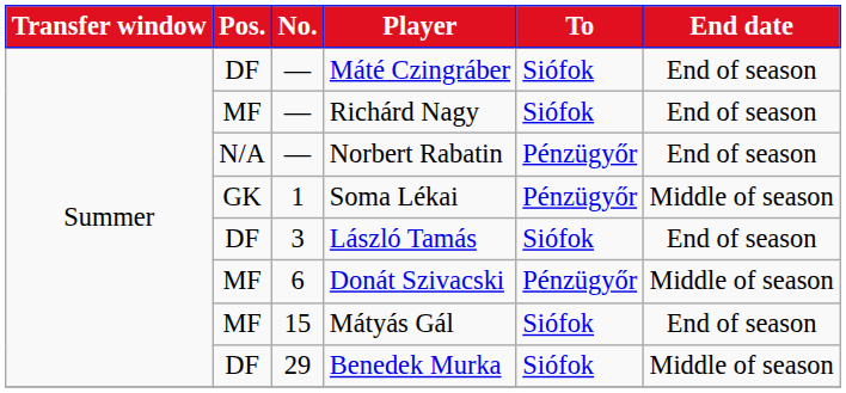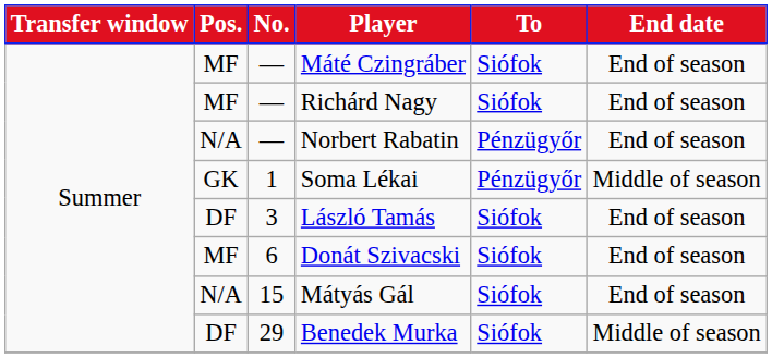 <table class="wikitable plainrowheaders sortable">
 <tr>
 <th style="background-color:#E01020;color:white;border:1px solid #0E22E9">Transfer window</th>
 <th style="background-color:#E01020;color:white;border:1px solid #0E22E9">Pos.</th>
 <th style="background-color:#E01020;color:white;border:1px solid #0E22E9">No.</th>
 <th style="background-color:#E01020;color:white;border:1px solid #0E22E9">Player</th>
 <th style="background-color:#E01020;color:white;border:1px solid #0E22E9">To</th>
 <th style="background-color:#E01020;color:white;border:1px solid #0E22E9">End date</th>
 </tr>
 <tr>
 <td rowspan="8" style="text-align:center;">Summer</td>
-<td style="text-align:center;">DF</td>
+<td style="text-align:center;">MF</td>
 <td style="text-align:center;">—</td>
 <td style="text-align:left;"> <a href='#'>Máté Czingráber</a></td>
 <td style="text-align:left;"><a href='#'>Siófok</a></td>
 <td style="text-align:center;">End of season</td>
 </tr>
 <tr>
 <td style="text-align:center;">MF</td>
 <td style="text-align:center;">—</td>
 <td style="text-align:left;"> Richárd Nagy</td>
 <td style="text-align:left;"><a href='#'>Siófok</a></td>
 <td style="text-align:center;">End of season</td>
 </tr>
 <tr>
 <td style="text-align:center;">N/A</td>
 <td style="text-align:center;">—</td>
 <td style="text-align:left;"> Norbert Rabatin</td>
 <td style="text-align:left;"><a href='#'>Pénzügyőr</a></td>
 <td style="text-align:center;">End of season</td>
 </tr>
 <tr>
 <td style="text-align:center;">GK</td>
 <td style="text-align:center;">1</td>
 <td style="text-align:left;"> Soma Lékai</td>
 <td style="text-align:left;"><a href='#'>Pénzügyőr</a></td>
 <td style="text-align:center;">Middle of season</td>
 </tr>
 <tr>
 <td style="text-align:center;">DF</td>
 <td style="text-align:center;">3</td>
 <td style="text-align:left;"> <a href='#'>László Tamás</a></td>
 <td style="text-align:left;"><a href='#'>Siófok</a></td>
 <td style="text-align:center;">End of season</td>
 </tr>
 <tr>
 <td style="text-align:center;">MF</td>
 <td style="text-align:center;">6</td>
 <td style="text-align:left;"> <a href='#'>Donát Szivacski</a></td>
-<td style="text-align:left;"><a href='#'>Pénzügyőr</a></td>
-<td style="text-align:center;">Middle of season</td>
+<td style="text-align:left;"><a href='#'>Siófok</a></td>
+<td style="text-align:center;">End of season</td>
 </tr>
 <tr>
-<td style="text-align:center;">MF</td>
+<td style="text-align:center;">N/A</td>
 <td style="text-align:center;">15</td>
 <td style="text-align:left;"> Mátyás Gál</td>
 <td style="text-align:left;"><a href='#'>Siófok</a></td>
 <td style="text-align:center;">End of season</td>
 </tr>
 <tr>
 <td style="text-align:center;">DF</td>
 <td style="text-align:center;">29</td>
 <td style="text-align:left;"> <a href='#'>Benedek Murka</a></td>
 <td style="text-align:left;"><a href='#'>Siófok</a></td>
 <td style="text-align:center;">Middle of season</td>
 </tr>
 <tr>
 </tr>
 </table>
